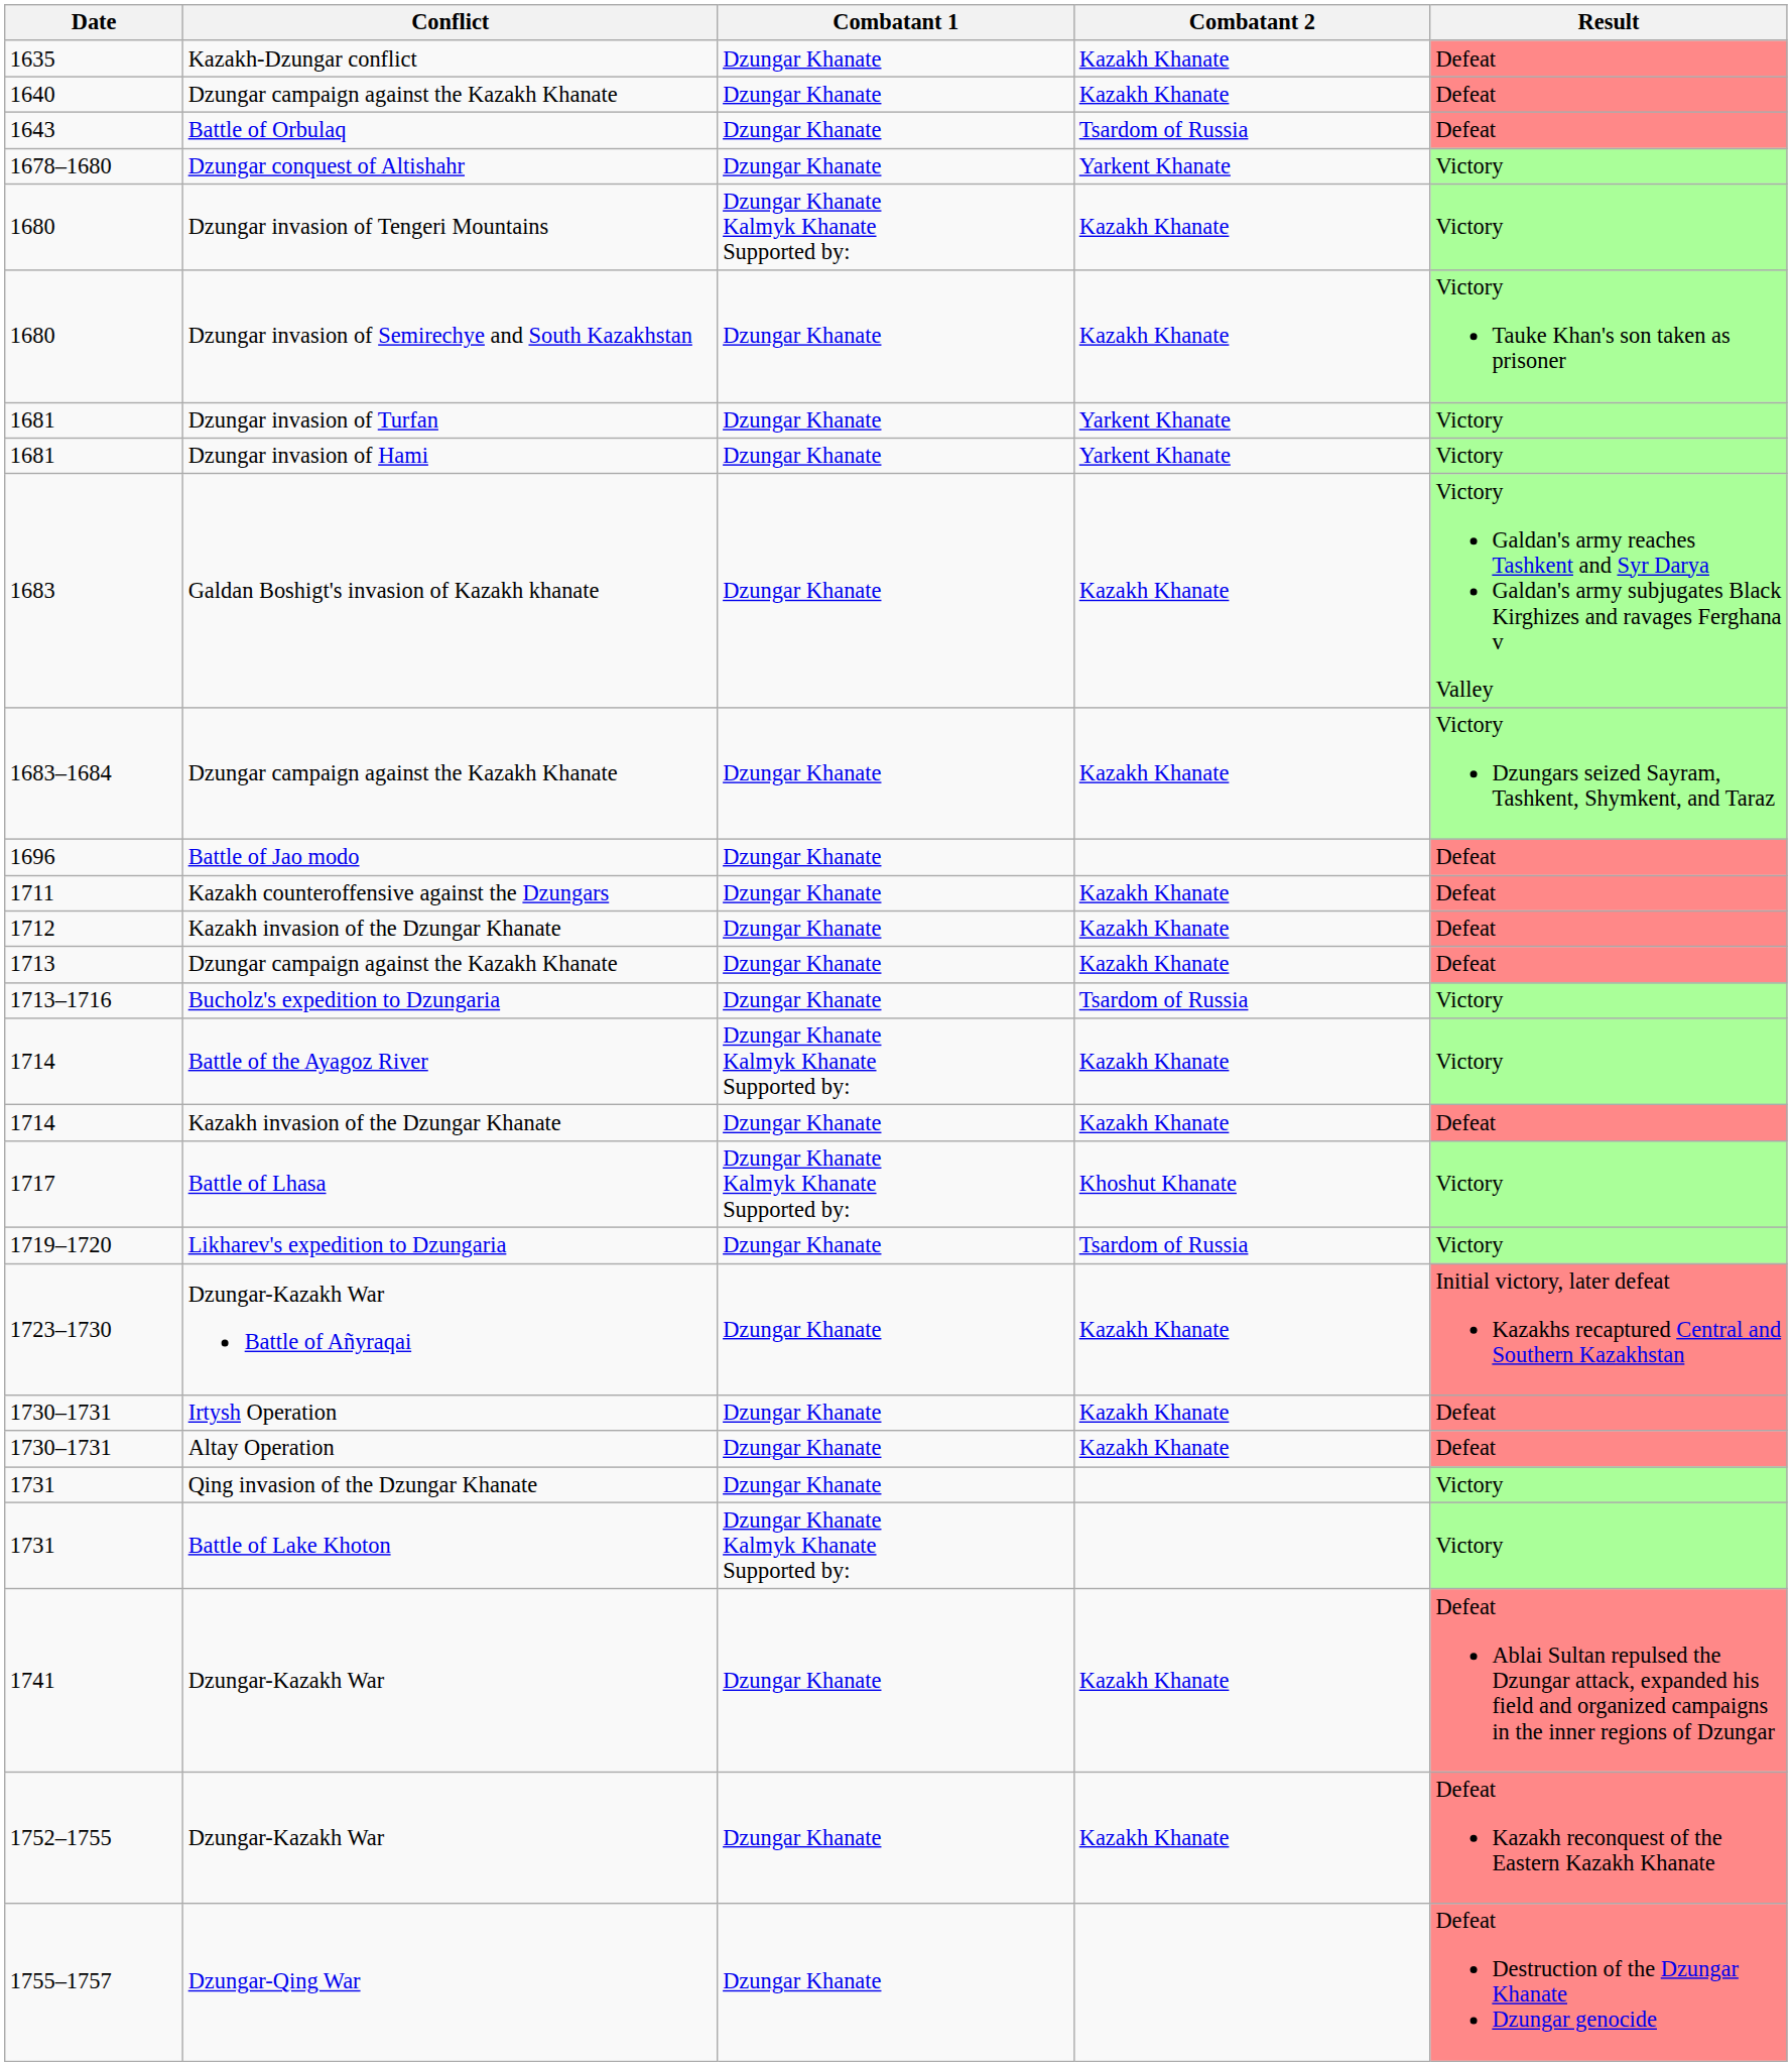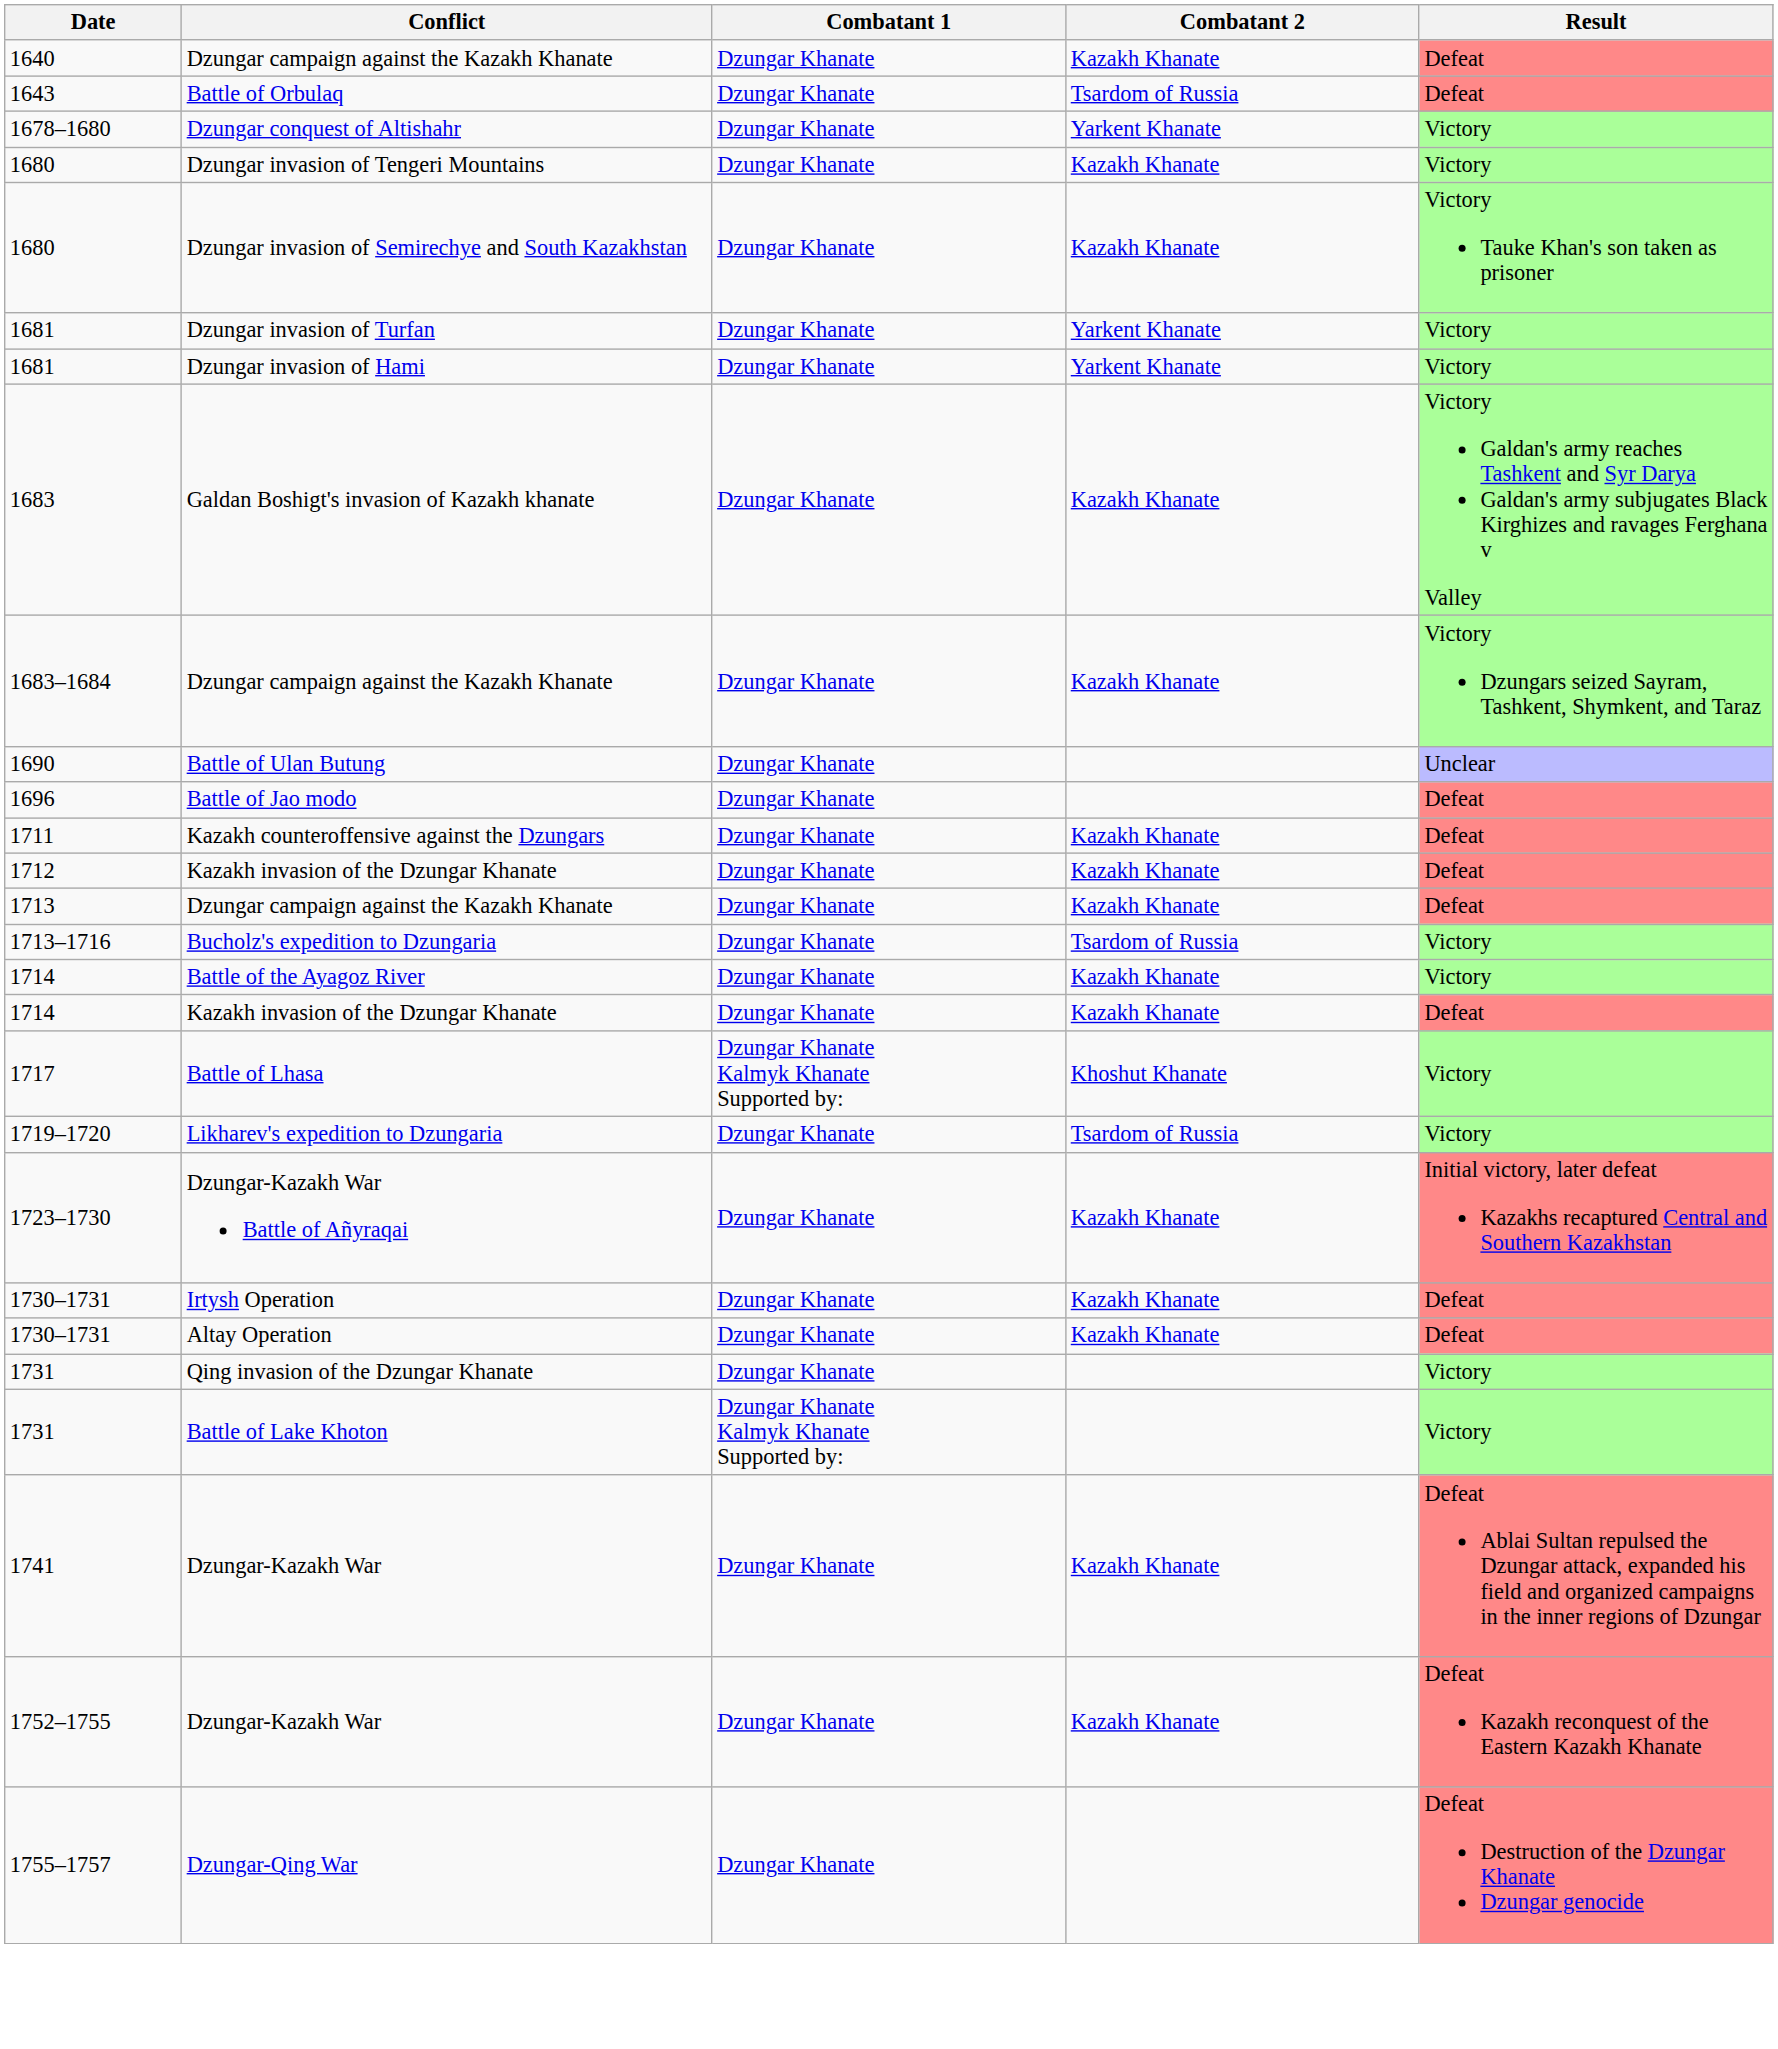 <table class="wikitable" width="100%">
 <tr>
 <th width="10%">Date</th>
 <th width="30%">Conflict</th>
 <th width="20%">Combatant 1</th>
 <th width="20%">Combatant 2</th>
 <th width="20%">Result</th>
-</tr>
-<tr>
-<td>1635</td>
-<td>Kazakh-Dzungar conflict</td>
-<td><a href='#'>Dzungar Khanate</a></td>
-<td><a href='#'>Kazakh Khanate</a></td>
-<td style="background:#F88">Defeat</td>
 </tr>
 <tr>
 <td>1640</td>
 <td>Dzungar campaign against the Kazakh Khanate</td>
 <td><a href='#'>Dzungar Khanate</a></td>
 <td><a href='#'>Kazakh Khanate</a></td>
 <td style="background:#F88">Defeat</td>
 </tr>
 <tr>
 <td>1643</td>
 <td><a href='#'>Battle of Orbulaq</a></td>
 <td><a href='#'>Dzungar Khanate</a></td>
 <td> <a href='#'>Tsardom of Russia</a></td>
 <td style="background:#F88">Defeat</td>
 </tr>
 <tr>
 <td>1678–1680</td>
 <td><a href='#'>Dzungar conquest of Altishahr</a></td>
 <td><a href='#'>Dzungar Khanate</a></td>
 <td><a href='#'>Yarkent Khanate</a></td>
 <td style="background:#AF9">Victory</td>
 </tr>
 <tr>
 <td>1680</td>
 <td>Dzungar invasion of Tengeri Mountains</td>
-<td><a href='#'>Dzungar Khanate</a><br> <a href='#'>Kalmyk Khanate</a><br>Supported by: <br> </td>
+<td><a href='#'>Dzungar Khanate</a></td>
 <td><a href='#'>Kazakh Khanate</a></td>
 <td style="background:#AF9">Victory</td>
 </tr>
 <tr>
 <td>1680</td>
 <td>Dzungar invasion of <a href='#'>Semirechye</a> and <a href='#'>South Kazakhstan</a></td>
 <td><a href='#'>Dzungar Khanate</a></td>
 <td><a href='#'>Kazakh Khanate</a></td>
 <td style="background:#AF9">Victory<br><ul><li>Tauke Khan's son taken as prisoner</li></ul></td>
 </tr>
 <tr>
 <td>1681</td>
 <td>Dzungar invasion of <a href='#'>Turfan</a></td>
 <td><a href='#'>Dzungar Khanate</a></td>
 <td><a href='#'>Yarkent Khanate</a></td>
 <td style="background:#AF9">Victory</td>
 </tr>
 <tr>
 <td>1681</td>
 <td>Dzungar invasion of <a href='#'>Hami</a></td>
 <td><a href='#'>Dzungar Khanate</a></td>
 <td><a href='#'>Yarkent Khanate</a></td>
 <td style="background:#AF9">Victory</td>
 </tr>
 <tr>
 <td>1683</td>
 <td>Galdan Boshigt's invasion of Kazakh khanate</td>
 <td><a href='#'>Dzungar Khanate</a></td>
 <td><a href='#'>Kazakh Khanate</a></td>
 <td style="background:#AF9">Victory<br><ul><li>Galdan's army reaches <a href='#'>Tashkent</a> and <a href='#'>Syr Darya</a></li><li>Galdan's army subjugates Black Kirghizes and ravages Ferghana v</li></ul>Valley</td>
 </tr>
 <tr>
 <td>1683–1684</td>
 <td>Dzungar campaign against the Kazakh Khanate</td>
 <td><a href='#'>Dzungar Khanate</a></td>
 <td><a href='#'>Kazakh Khanate</a></td>
 <td style="background:#AF9">Victory<br><ul><li>Dzungars seized Sayram, Tashkent, Shymkent, and Taraz</li></ul></td>
 </tr>
 <tr>
+<td>1690</td>
+<td><a href='#'>Battle of Ulan Butung</a></td>
+<td><a href='#'>Dzungar Khanate</a></td>
+<td></td>
+<td style="background:#BBF">Unclear</td>
+</tr>
+<tr>
 <td>1696</td>
 <td><a href='#'>Battle of Jao modo</a></td>
 <td><a href='#'>Dzungar Khanate</a></td>
 <td></td>
 <td style="background:#F88">Defeat</td>
 </tr>
 <tr>
 <td>1711</td>
 <td>Kazakh counteroffensive against the <a href='#'>Dzungars</a></td>
 <td><a href='#'>Dzungar Khanate</a></td>
 <td><a href='#'>Kazakh Khanate</a></td>
 <td style="background:#F88">Defeat</td>
 </tr>
 <tr>
 <td>1712</td>
 <td>Kazakh invasion of the Dzungar Khanate</td>
 <td><a href='#'>Dzungar Khanate</a></td>
 <td><a href='#'>Kazakh Khanate</a></td>
 <td style="background:#F88">Defeat</td>
 </tr>
 <tr>
 <td>1713</td>
 <td>Dzungar campaign against the Kazakh Khanate</td>
 <td><a href='#'>Dzungar Khanate</a></td>
 <td><a href='#'>Kazakh Khanate</a></td>
 <td style="background:#F88">Defeat</td>
 </tr>
 <tr>
 <td>1713–1716</td>
 <td><a href='#'>Bucholz's expedition to Dzungaria</a></td>
 <td><a href='#'>Dzungar Khanate</a></td>
 <td> <a href='#'>Tsardom of Russia</a></td>
 <td style="background:#AF9">Victory</td>
 </tr>
 <tr>
 <td>1714</td>
 <td><a href='#'>Battle of the Ayagoz River</a></td>
-<td><a href='#'>Dzungar Khanate</a><br> <a href='#'>Kalmyk Khanate</a><br>Supported by: <br> </td>
+<td><a href='#'>Dzungar Khanate</a></td>
 <td><a href='#'>Kazakh Khanate</a></td>
 <td style="background:#AF9">Victory</td>
 </tr>
 <tr>
 <td>1714</td>
 <td>Kazakh invasion of the Dzungar Khanate</td>
 <td><a href='#'>Dzungar Khanate</a></td>
 <td><a href='#'>Kazakh Khanate</a></td>
 <td style="background:#F88">Defeat</td>
 </tr>
 <tr>
 <td>1717</td>
 <td><a href='#'>Battle of Lhasa</a></td>
 <td><a href='#'>Dzungar Khanate</a><br> <a href='#'>Kalmyk Khanate</a><br>Supported by: <br> </td>
 <td><a href='#'>Khoshut Khanate</a></td>
 <td style="background:#AF9">Victory</td>
 </tr>
 <tr>
 <td>1719–1720</td>
 <td><a href='#'>Likharev's expedition to Dzungaria</a></td>
 <td><a href='#'>Dzungar Khanate</a></td>
 <td> <a href='#'>Tsardom of Russia</a></td>
 <td style="background:#AF9">Victory</td>
 </tr>
 <tr>
 <td>1723–1730</td>
 <td>Dzungar-Kazakh War<br><ul><li><a href='#'>Battle of Añyraqai</a></li></ul></td>
 <td><a href='#'>Dzungar Khanate</a></td>
 <td><a href='#'>Kazakh Khanate</a></td>
 <td style="background:#F88">Initial victory, later defeat<br><ul><li>Kazakhs recaptured <a href='#'>Central and Southern Kazakhstan</a></li></ul></td>
 </tr>
 <tr>
 <td>1730–1731</td>
 <td><a href='#'>Irtysh</a> Operation</td>
 <td><a href='#'>Dzungar Khanate</a></td>
 <td><a href='#'>Kazakh Khanate</a></td>
 <td style="background:#F88">Defeat</td>
 </tr>
 <tr>
 <td>1730–1731</td>
 <td>Altay Operation</td>
 <td><a href='#'>Dzungar Khanate</a></td>
 <td><a href='#'>Kazakh Khanate</a></td>
 <td style="background:#F88">Defeat</td>
 </tr>
 <tr>
 <td>1731</td>
 <td>Qing invasion of the Dzungar Khanate</td>
 <td><a href='#'>Dzungar Khanate</a></td>
 <td></td>
 <td style="background:#AF9">Victory</td>
 </tr>
 <tr>
 <td>1731</td>
 <td><a href='#'>Battle of Lake Khoton</a></td>
 <td><a href='#'>Dzungar Khanate</a><br> <a href='#'>Kalmyk Khanate</a><br>Supported by: <br> </td>
 <td></td>
 <td style="background:#AF9">Victory</td>
 </tr>
 <tr>
 <td>1741</td>
 <td>Dzungar-Kazakh War</td>
 <td><a href='#'>Dzungar Khanate</a></td>
 <td><a href='#'>Kazakh Khanate</a></td>
 <td style="background:#F88">Defeat<br><ul><li>Ablai Sultan repulsed the Dzungar attack, expanded his field and organized campaigns in the inner regions of Dzungar</li></ul></td>
 </tr>
 <tr>
 <td>1752–1755</td>
 <td>Dzungar-Kazakh War</td>
 <td><a href='#'>Dzungar Khanate</a></td>
 <td><a href='#'>Kazakh Khanate</a></td>
 <td style="background:#F88">Defeat<br><ul><li>Kazakh reconquest of the Eastern Kazakh Khanate</li></ul></td>
 </tr>
 <tr>
 <td>1755–1757</td>
 <td><a href='#'>Dzungar-Qing War</a></td>
 <td><a href='#'>Dzungar Khanate</a></td>
 <td></td>
 <td style="background:#F88">Defeat<br><ul><li>Destruction of the <a href='#'>Dzungar Khanate</a></li><li><a href='#'>Dzungar genocide</a></li></ul></td>
 </tr>
 </table>
